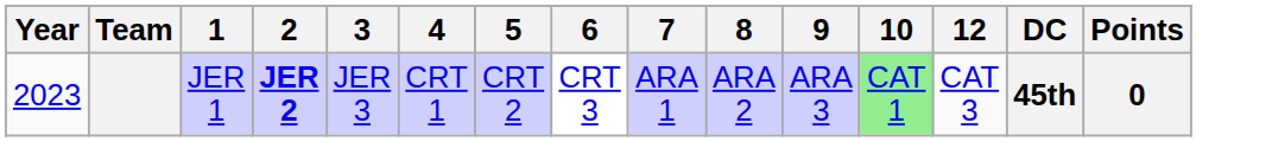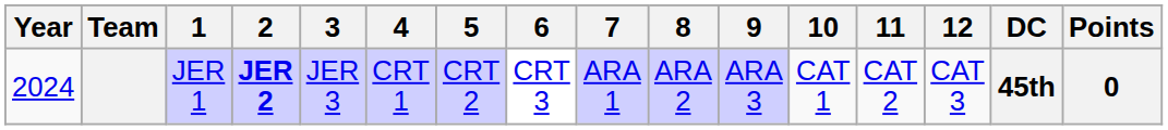 <table class="wikitable" style="text-align:center; font-size:85%">
 <tr>
 <th>Year</th>
 <th>Team</th>
 <th>1</th>
 <th>2</th>
 <th>3</th>
 <th>4</th>
 <th>5</th>
 <th>6</th>
 <th>7</th>
 <th>8</th>
 <th>9</th>
 <th>10</th>
+<th>11</th>
 <th>12</th>
 <th>DC</th>
 <th>Points</th>
 </tr>
 <tr>
-<td><a href='#'>2023</a></td>
+<td><a href='#'>2024</a></td>
 <th></th>
 <td style="background:#cfcfff;"><a href='#'>JER<br>1</a><br></td>
 <td style="background:#cfcfff;"><strong><a href='#'>JER<br>2</a><br></strong></td>
 <td style="background:#cfcfff;"><a href='#'>JER<br>3</a><br></td>
 <td style="background:#cfcfff;"><a href='#'>CRT<br>1</a><br></td>
 <td style="background:#cfcfff;"><a href='#'>CRT<br>2</a><br></td>
 <td style="background:#ffffff;"><a href='#'>CRT<br>3</a><br></td>
 <td style="background:#cfcfff;"><a href='#'>ARA<br>1</a><br></td>
 <td style="background:#cfcfff;"><a href='#'>ARA<br>2</a><br></td>
 <td style="background:#cfcfff;"><a href='#'>ARA<br>3</a><br></td>
-<td style="background: lightgreen;"><a href='#'>CAT<br>1</a></td>
+<td><a href='#'>CAT<br>1</a></td>
+<td><a href='#'>CAT<br>2</a></td>
 <td><a href='#'>CAT<br>3</a></td>
 <th>45th</th>
 <th>0</th>
 </tr>
 </table>
